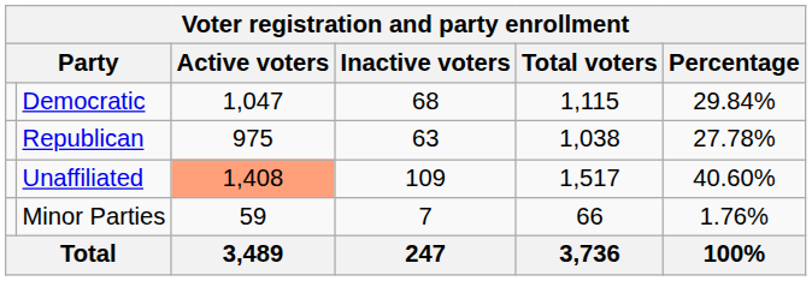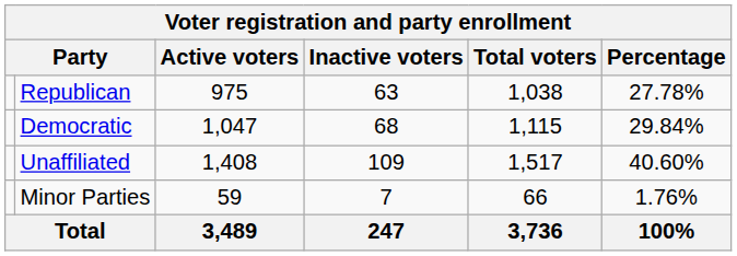 <table class=wikitable>
 <tr>
 <th colspan = 6>Voter registration and party enrollment </th>
 </tr>
 <tr>
 <th colspan = 2>Party</th>
 <th>Active voters</th>
 <th>Inactive voters</th>
 <th>Total voters</th>
 <th>Percentage</th>
 </tr>
 <tr>
 <td></td>
+<td><a href='#'>Republican</a></td>
+<td align = center>975</td>
+<td align = center>63</td>
+<td align = center>1,038</td>
+<td align = center>27.78%</td>
+</tr>
+<tr>
+<td></td>
 <td><a href='#'>Democratic</a></td>
 <td align = center>1,047</td>
 <td align = center>68</td>
 <td align = center>1,115</td>
 <td align = center>29.84%</td>
 </tr>
 <tr>
 <td></td>
-<td><a href='#'>Republican</a></td>
-<td align = center>975</td>
-<td align = center>63</td>
-<td align = center>1,038</td>
-<td align = center>27.78%</td>
-</tr>
-<tr>
-<td></td>
 <td><a href='#'>Unaffiliated</a></td>
-<td align = center style="background: lightsalmon;">1,408</td>
+<td align = center>1,408</td>
 <td align = center>109</td>
 <td align = center>1,517</td>
 <td align = center>40.60%</td>
 </tr>
 <tr>
 <td></td>
 <td>Minor Parties</td>
 <td align = center>59</td>
 <td align = center>7</td>
 <td align = center>66</td>
 <td align = center>1.76%</td>
 </tr>
 <tr>
 <th colspan = 2>Total</th>
 <th align = center>3,489</th>
 <th align = center>247</th>
 <th align = center>3,736</th>
 <th align = center>100%</th>
 </tr>
 </table>
